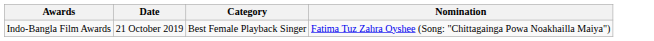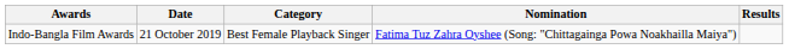 <table class="wikitable">
 <tr>
 <th>Awards</th>
 <th>Date</th>
 <th>Category</th>
 <th>Nomination</th>
+<th>Results</th>
 </tr>
 <tr>
 <td>Indo-Bangla Film Awards</td>
 <td>21 October 2019</td>
 <td>Best Female Playback Singer</td>
 <td><a href='#'>Fatima Tuz Zahra Oyshee</a> (Song: "Chittagainga Powa Noakhailla Maiya")</td>
+<td></td>
 </tr>
 </table>
